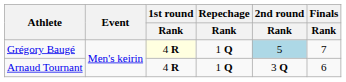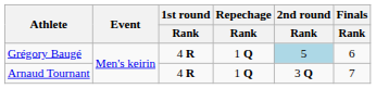 <table class=wikitable style="font-size:90%">
 <tr>
 <th rowspan="2">Athlete</th>
 <th rowspan="2">Event</th>
 <th>1st round</th>
 <th>Repechage</th>
 <th>2nd round</th>
 <th>Finals</th>
 </tr>
 <tr style="font-size:95%">
 <th>Rank</th>
 <th>Rank</th>
 <th>Rank</th>
 <th>Rank</th>
 </tr>
 <tr align=center>
 <td align=left><a href='#'>Grégory Baugé</a></td>
 <td align=left rowspan=2><a href='#'>Men's keirin</a></td>
-<td style="background: lightyellow;">4 <strong>R</strong></td>
+<td>4 <strong>R</strong></td>
 <td>1 <strong>Q</strong></td>
 <td style="background: lightblue;">5</td>
-<td>7</td>
+<td>6</td>
 </tr>
 <tr align=center>
 <td align=left><a href='#'>Arnaud Tournant</a></td>
 <td>4 <strong>R</strong></td>
 <td>1 <strong>Q</strong></td>
 <td>3 <strong>Q</strong></td>
-<td>6</td>
+<td>7</td>
 </tr>
 </table>
